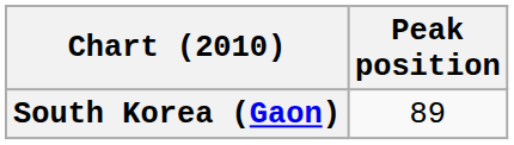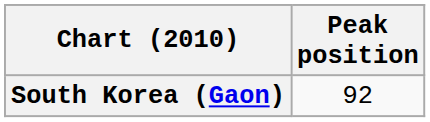 <table class="wikitable plainrowheaders">
 <tr>
 <th scope="col">Chart (2010)</th>
 <th scope="col">Peak<br>position</th>
 </tr>
 <tr>
 <th scope="row">South Korea (<a href='#'>Gaon</a>)</th>
-<td style="text-align:center">89</td>
+<td style="text-align:center">92</td>
 </tr>
 </table>
